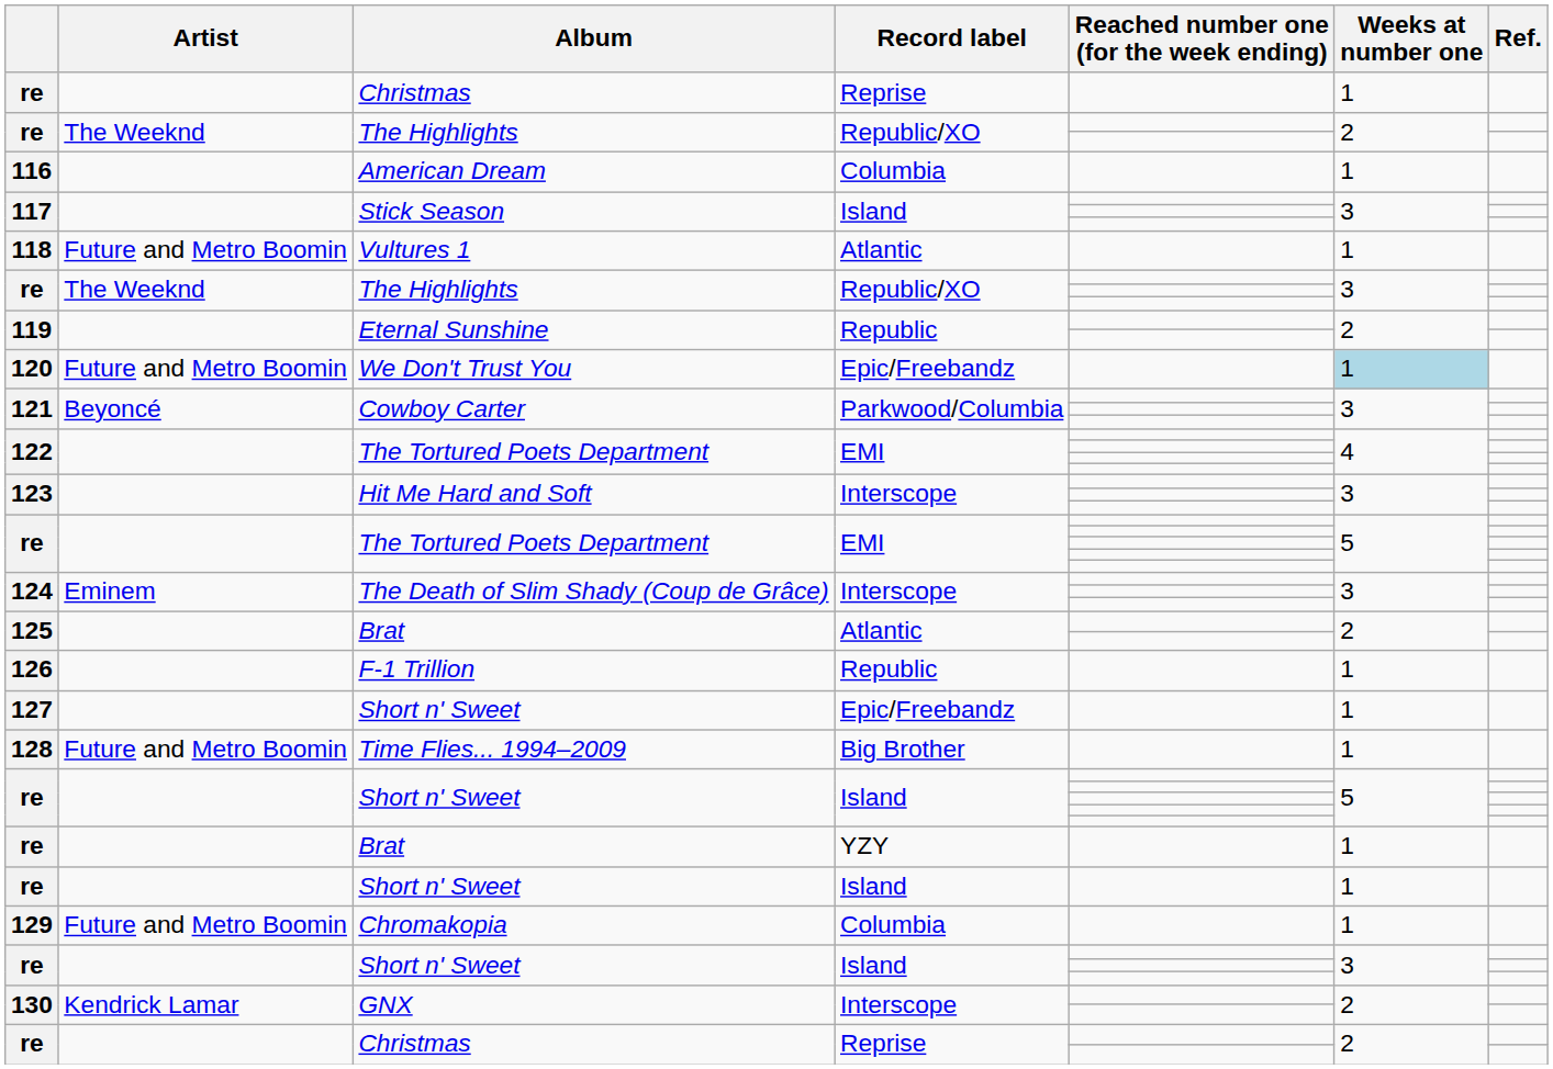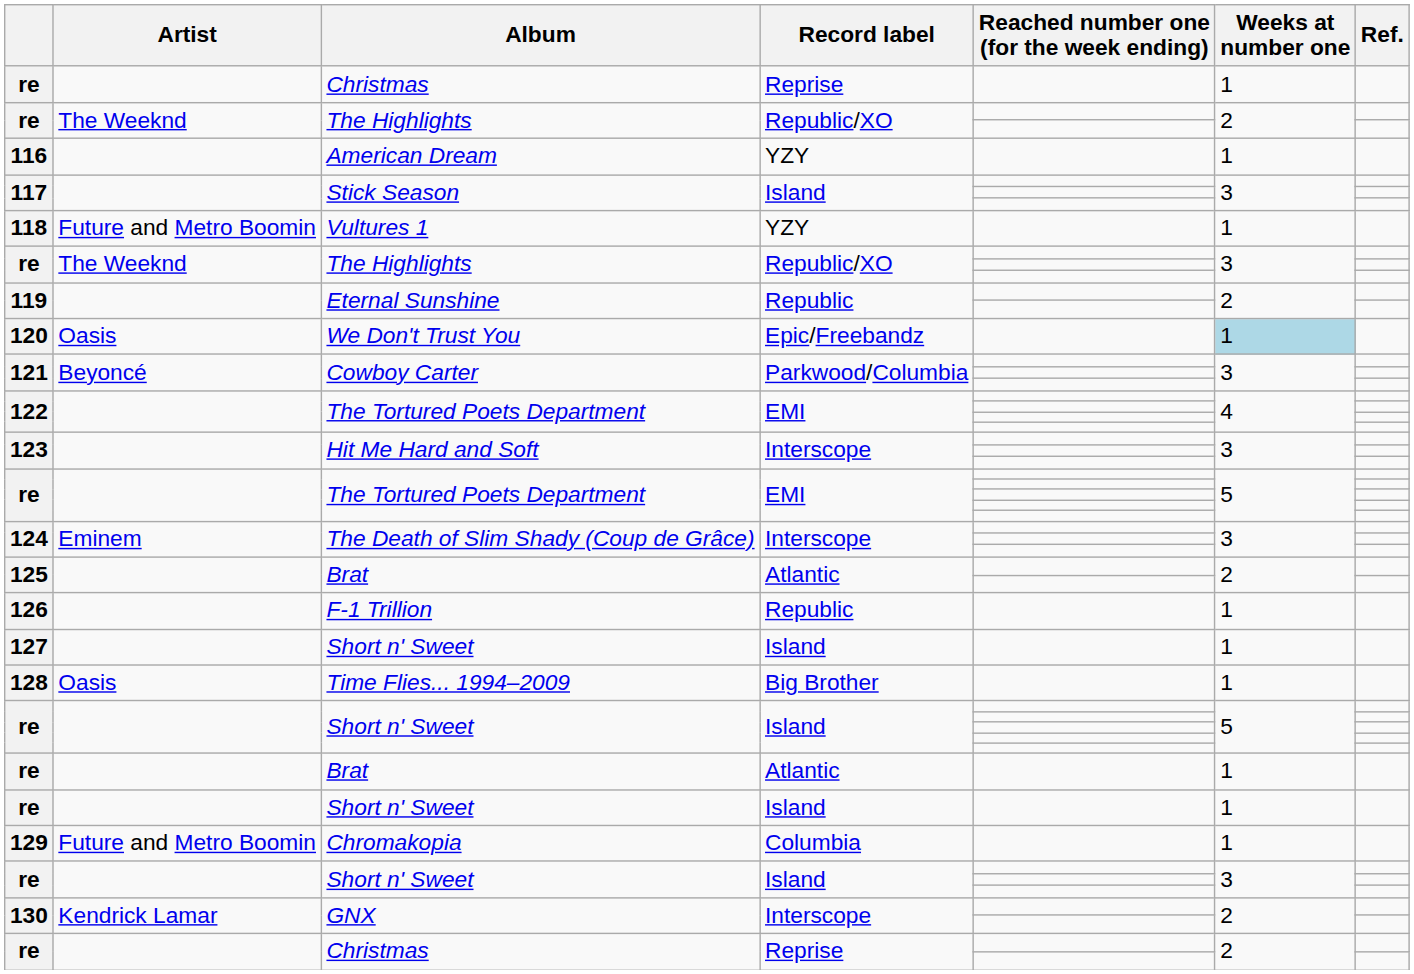 <table class="wikitable plainrowheaders sortable">
 <tr>
 <th scope=col></th>
 <th scope=col>Artist</th>
 <th scope=col>Album</th>
 <th scope=col>Record label</th>
 <th scope=col>Reached number one<br>(for the week ending)</th>
 <th scope=col>Weeks at<br>number one</th>
 <th scope=col>Ref.</th>
 </tr>
 <tr>
 <th scope=row style="text-align:center;">re</th>
 <td></td>
 <td><em><a href='#'>Christmas</a></em></td>
 <td><a href='#'>Reprise</a></td>
 <td></td>
 <td>1</td>
 <td align=center></td>
 </tr>
 <tr>
 <th scope=row style="text-align:center;" rowspan=2>re</th>
 <td rowspan=2><a href='#'>The Weeknd</a></td>
 <td rowspan=2><em><a href='#'>The Highlights</a></em></td>
 <td rowspan=2><a href='#'>Republic</a>/<a href='#'>XO</a></td>
 <td></td>
 <td rowspan=2>2</td>
 <td align=center></td>
 </tr>
 <tr>
 <td></td>
 <td align=center></td>
 </tr>
 <tr>
 <th scope=row style="text-align:center;">116</th>
 <td></td>
 <td><em><a href='#'>American Dream</a></em></td>
-<td><a href='#'>Columbia</a></td>
+<td>YZY</td>
 <td></td>
 <td>1</td>
 <td align=center></td>
 </tr>
 <tr>
 <th scope=row style="text-align:center;" rowspan=3>117</th>
 <td rowspan=3></td>
 <td rowspan=3><em><a href='#'>Stick Season</a></em></td>
 <td rowspan=3><a href='#'>Island</a></td>
 <td></td>
 <td rowspan=3>3</td>
 <td align=center></td>
 </tr>
 <tr>
 <td></td>
 <td align=center></td>
 </tr>
 <tr>
 <td></td>
 <td align=center></td>
 </tr>
 <tr>
 <th scope=row style="text-align:center;">118</th>
 <td><a href='#'>Future</a> and <a href='#'>Metro Boomin</a></td>
 <td><em><a href='#'>Vultures 1</a></em></td>
-<td><a href='#'>Atlantic</a></td>
+<td>YZY</td>
 <td></td>
 <td>1</td>
 <td align=center></td>
 </tr>
 <tr>
 <th scope=row style="text-align:center;" rowspan=3>re</th>
 <td rowspan=3><a href='#'>The Weeknd</a></td>
 <td rowspan=3><em><a href='#'>The Highlights</a></em></td>
 <td rowspan=3><a href='#'>Republic</a>/<a href='#'>XO</a></td>
 <td></td>
 <td rowspan=3>3</td>
 <td align=center></td>
 </tr>
 <tr>
 <td></td>
 <td align=center></td>
 </tr>
 <tr>
 <td></td>
 <td align=center></td>
 </tr>
 <tr>
 <th scope=row style="text-align:center;" rowspan=2>119</th>
 <td rowspan=2></td>
 <td rowspan=2><em><a href='#'>Eternal Sunshine</a></em></td>
 <td rowspan=2><a href='#'>Republic</a></td>
 <td></td>
 <td rowspan=2>2</td>
 <td align=center></td>
 </tr>
 <tr>
 <td></td>
 <td align=center></td>
 </tr>
 <tr>
 <th scope=row style="text-align:center;">120</th>
-<td><a href='#'>Future</a> and <a href='#'>Metro Boomin</a></td>
+<td><a href='#'>Oasis</a></td>
 <td><em><a href='#'>We Don't Trust You</a></em></td>
 <td><a href='#'>Epic</a>/<a href='#'>Freebandz</a></td>
 <td></td>
 <td style="background: lightblue;">1</td>
 <td align=center></td>
 </tr>
 <tr>
 <th scope=row style="text-align:center;" rowspan=3>121</th>
 <td rowspan=3><a href='#'>Beyoncé</a></td>
 <td rowspan=3><em><a href='#'>Cowboy Carter</a></em></td>
 <td rowspan=3><a href='#'>Parkwood</a>/<a href='#'>Columbia</a></td>
 <td></td>
 <td rowspan=3>3</td>
 <td align=center></td>
 </tr>
 <tr>
 <td></td>
 <td align=center></td>
 </tr>
 <tr>
 <td></td>
 <td align=center></td>
 </tr>
 <tr>
 <th scope=row style="text-align:center;" rowspan=4>122</th>
 <td rowspan=4></td>
 <td rowspan=4><em><a href='#'>The Tortured Poets Department</a></em></td>
 <td rowspan=4><a href='#'>EMI</a></td>
 <td></td>
 <td rowspan=4>4</td>
 <td align=center></td>
 </tr>
 <tr>
 <td></td>
 <td align=center></td>
 </tr>
 <tr>
 <td></td>
 <td align=center></td>
 </tr>
 <tr>
 <td></td>
 <td align=center></td>
 </tr>
 <tr>
 <th scope=row style="text-align:center;" rowspan=3>123</th>
 <td rowspan=3></td>
 <td rowspan=3><em><a href='#'>Hit Me Hard and Soft</a></em></td>
 <td rowspan=3><a href='#'>Interscope</a></td>
 <td></td>
 <td rowspan=3>3</td>
 <td align=center></td>
 </tr>
 <tr>
 <td></td>
 <td align=center></td>
 </tr>
 <tr>
 <td></td>
 <td align=center></td>
 </tr>
 <tr>
 <th scope=row style="text-align:center;" rowspan=5>re</th>
 <td rowspan=5></td>
 <td rowspan=5><em><a href='#'>The Tortured Poets Department</a></em></td>
 <td rowspan=5><a href='#'>EMI</a></td>
 <td></td>
 <td rowspan=5>5</td>
 <td align=center></td>
 </tr>
 <tr>
 <td></td>
 <td align=center></td>
 </tr>
 <tr>
 <td></td>
 <td align=center></td>
 </tr>
 <tr>
 <td></td>
 <td align=center></td>
 </tr>
 <tr>
 <td></td>
 <td align=center></td>
 </tr>
 <tr>
 <th scope=row style="text-align:center;" rowspan=3>124</th>
 <td rowspan=3><a href='#'>Eminem</a></td>
 <td rowspan=3><em><a href='#'>The Death of Slim Shady (Coup de Grâce)</a></em></td>
 <td rowspan=3><a href='#'>Interscope</a></td>
 <td></td>
 <td rowspan=3>3</td>
 <td align=center></td>
 </tr>
 <tr>
 <td></td>
 <td align=center></td>
 </tr>
 <tr>
 <td></td>
 <td align=center></td>
 </tr>
 <tr>
 <th scope=row style="text-align:center;" rowspan=2>125</th>
 <td rowspan=2></td>
 <td rowspan=2><em><a href='#'>Brat</a></em></td>
 <td rowspan=2><a href='#'>Atlantic</a></td>
 <td></td>
 <td rowspan=2>2</td>
 <td align=center></td>
 </tr>
 <tr>
 <td></td>
 <td align=center></td>
 </tr>
 <tr>
 <th scope=row style="text-align:center;">126</th>
 <td></td>
 <td><em><a href='#'>F-1 Trillion</a></em></td>
 <td><a href='#'>Republic</a></td>
 <td></td>
 <td>1</td>
 <td align=center></td>
 </tr>
 <tr>
 <th scope=row style="text-align:center;">127</th>
 <td></td>
 <td><em><a href='#'>Short n' Sweet</a></em></td>
-<td><a href='#'>Epic</a>/<a href='#'>Freebandz</a></td>
+<td><a href='#'>Island</a></td>
 <td></td>
 <td>1</td>
 <td align=center></td>
 </tr>
 <tr>
 <th scope=row style="text-align:center;">128</th>
-<td><a href='#'>Future</a> and <a href='#'>Metro Boomin</a></td>
+<td><a href='#'>Oasis</a></td>
 <td><em><a href='#'>Time Flies... 1994–2009</a></em></td>
 <td><a href='#'>Big Brother</a></td>
 <td></td>
 <td>1</td>
 <td align=center></td>
 </tr>
 <tr>
 <th scope=row style="text-align:center;" rowspan=5>re</th>
 <td rowspan=5></td>
 <td rowspan=5><em><a href='#'>Short n' Sweet</a></em></td>
 <td rowspan=5><a href='#'>Island</a></td>
 <td></td>
 <td rowspan=5>5</td>
 <td align=center></td>
 </tr>
 <tr>
 <td></td>
 <td align=center></td>
 </tr>
 <tr>
 <td></td>
 <td align=center></td>
 </tr>
 <tr>
 <td></td>
 <td align=center></td>
 </tr>
 <tr>
 <td></td>
 <td align=center></td>
 </tr>
 <tr>
 <th scope=row style="text-align:center;">re</th>
 <td></td>
 <td><em><a href='#'>Brat</a></em></td>
-<td>YZY</td>
+<td><a href='#'>Atlantic</a></td>
 <td></td>
 <td>1</td>
 <td align=center></td>
 </tr>
 <tr>
 <th scope=row style="text-align:center;">re</th>
 <td></td>
 <td><em><a href='#'>Short n' Sweet</a></em></td>
 <td><a href='#'>Island</a></td>
 <td></td>
 <td>1</td>
 <td align=center></td>
 </tr>
 <tr>
 <th scope=row style="text-align:center;">129</th>
 <td><a href='#'>Future</a> and <a href='#'>Metro Boomin</a></td>
 <td><em><a href='#'>Chromakopia</a></em></td>
 <td><a href='#'>Columbia</a></td>
 <td></td>
 <td>1</td>
 <td align=center></td>
 </tr>
 <tr>
 <th scope=row style="text-align:center;" rowspan=3>re</th>
 <td rowspan=3></td>
 <td rowspan=3><em><a href='#'>Short n' Sweet</a></em></td>
 <td rowspan=3><a href='#'>Island</a></td>
 <td></td>
 <td rowspan=3>3</td>
 <td align=center></td>
 </tr>
 <tr>
 <td></td>
 <td align=center></td>
 </tr>
 <tr>
 <td></td>
 <td align=center></td>
 </tr>
 <tr>
 <th scope=row style="text-align:center;" rowspan=2>130</th>
 <td rowspan=2><a href='#'>Kendrick Lamar</a></td>
 <td rowspan=2><em><a href='#'>GNX</a></em></td>
 <td rowspan=2><a href='#'>Interscope</a></td>
 <td></td>
 <td rowspan=2>2</td>
 <td align=center></td>
 </tr>
 <tr>
 <td></td>
 <td align=center></td>
 </tr>
 <tr>
 <th scope=row style="text-align:center;" rowspan=2>re</th>
 <td rowspan=2></td>
 <td rowspan=2><em><a href='#'>Christmas</a></em></td>
 <td rowspan=2><a href='#'>Reprise</a></td>
 <td></td>
 <td rowspan=2>2</td>
 <td align=center></td>
 </tr>
 <tr>
 <td></td>
 <td align=center></td>
 </tr>
 </table>
